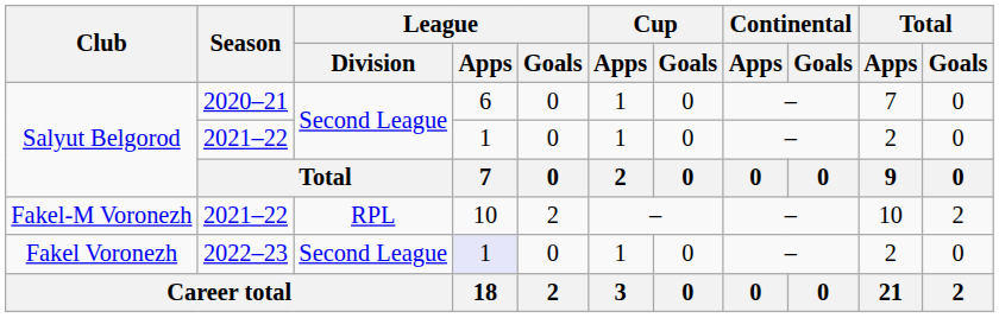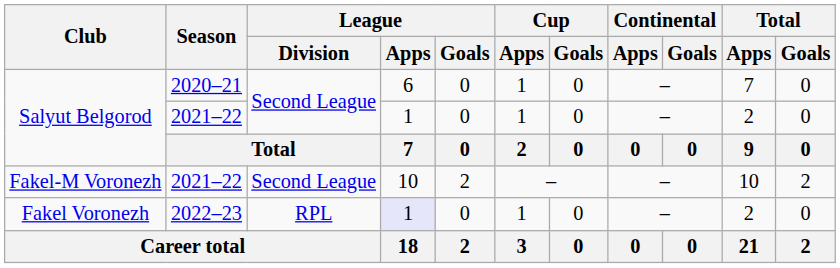 <table class="wikitable" style="text-align: center;">
 <tr>
 <th rowspan=2>Club</th>
 <th rowspan=2>Season</th>
 <th colspan=3>League</th>
 <th colspan=2>Cup</th>
 <th colspan=2>Continental</th>
 <th colspan=2>Total</th>
 </tr>
 <tr>
 <th>Division</th>
 <th>Apps</th>
 <th>Goals</th>
 <th>Apps</th>
 <th>Goals</th>
 <th>Apps</th>
 <th>Goals</th>
 <th>Apps</th>
 <th>Goals</th>
 </tr>
 <tr>
 <td rowspan="3"><a href='#'>Salyut Belgorod</a></td>
 <td><a href='#'>2020–21</a></td>
 <td rowspan="2"><a href='#'>Second League</a></td>
 <td>6</td>
 <td>0</td>
 <td>1</td>
 <td>0</td>
 <td colspan=2>–</td>
 <td>7</td>
 <td>0</td>
 </tr>
 <tr>
 <td><a href='#'>2021–22</a></td>
 <td>1</td>
 <td>0</td>
 <td>1</td>
 <td>0</td>
 <td colspan=2>–</td>
 <td>2</td>
 <td>0</td>
 </tr>
 <tr>
 <th colspan=2>Total</th>
 <th>7</th>
 <th>0</th>
 <th>2</th>
 <th>0</th>
 <th>0</th>
 <th>0</th>
 <th>9</th>
 <th>0</th>
 </tr>
 <tr>
 <td><a href='#'>Fakel-M Voronezh</a></td>
 <td><a href='#'>2021–22</a></td>
-<td><a href='#'>RPL</a></td>
+<td><a href='#'>Second League</a></td>
 <td>10</td>
 <td>2</td>
 <td colspan=2>–</td>
 <td colspan=2>–</td>
 <td>10</td>
 <td>2</td>
 </tr>
 <tr>
 <td><a href='#'>Fakel Voronezh</a></td>
 <td><a href='#'>2022–23</a></td>
-<td><a href='#'>Second League</a></td>
+<td><a href='#'>RPL</a></td>
 <td style="background: lavender;">1</td>
 <td>0</td>
 <td>1</td>
 <td>0</td>
 <td colspan=2>–</td>
 <td>2</td>
 <td>0</td>
 </tr>
 <tr>
 <th colspan=3>Career total</th>
 <th>18</th>
 <th>2</th>
 <th>3</th>
 <th>0</th>
 <th>0</th>
 <th>0</th>
 <th>21</th>
 <th>2</th>
 </tr>
 </table>
